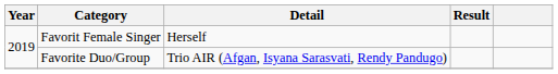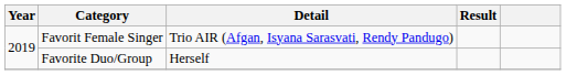 <table class="wikitable">
 <tr>
 <th>Year</th>
 <th>Category</th>
 <th>Detail</th>
 <th>Result</th>
 <th scope="col" style="width:4em;"></th>
 </tr>
 <tr>
 <td align="center" rowspan="2">2019</td>
 <td>Favorit Female Singer</td>
-<td>Herself</td>
+<td>Trio AIR (<a href='#'>Afgan</a>, <a href='#'>Isyana Sarasvati</a>, <a href='#'>Rendy Pandugo</a>)</td>
 <td></td>
 <td></td>
 </tr>
 <tr>
 <td>Favorite Duo/Group</td>
-<td>Trio AIR (<a href='#'>Afgan</a>, <a href='#'>Isyana Sarasvati</a>, <a href='#'>Rendy Pandugo</a>)</td>
+<td>Herself</td>
 <td></td>
 <td></td>
 </tr>
 <tr>
 </tr>
 </table>
